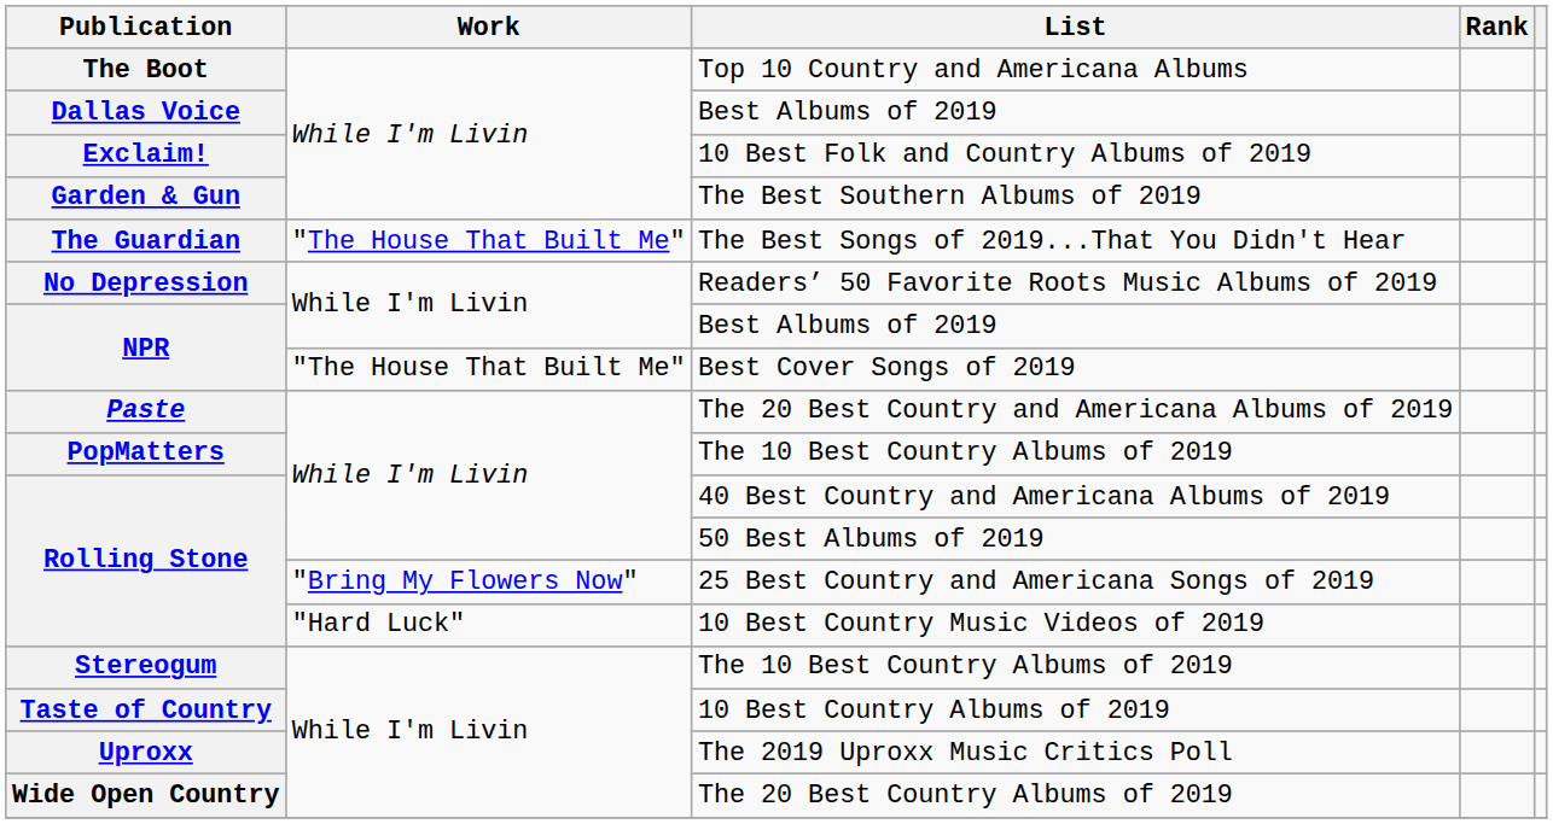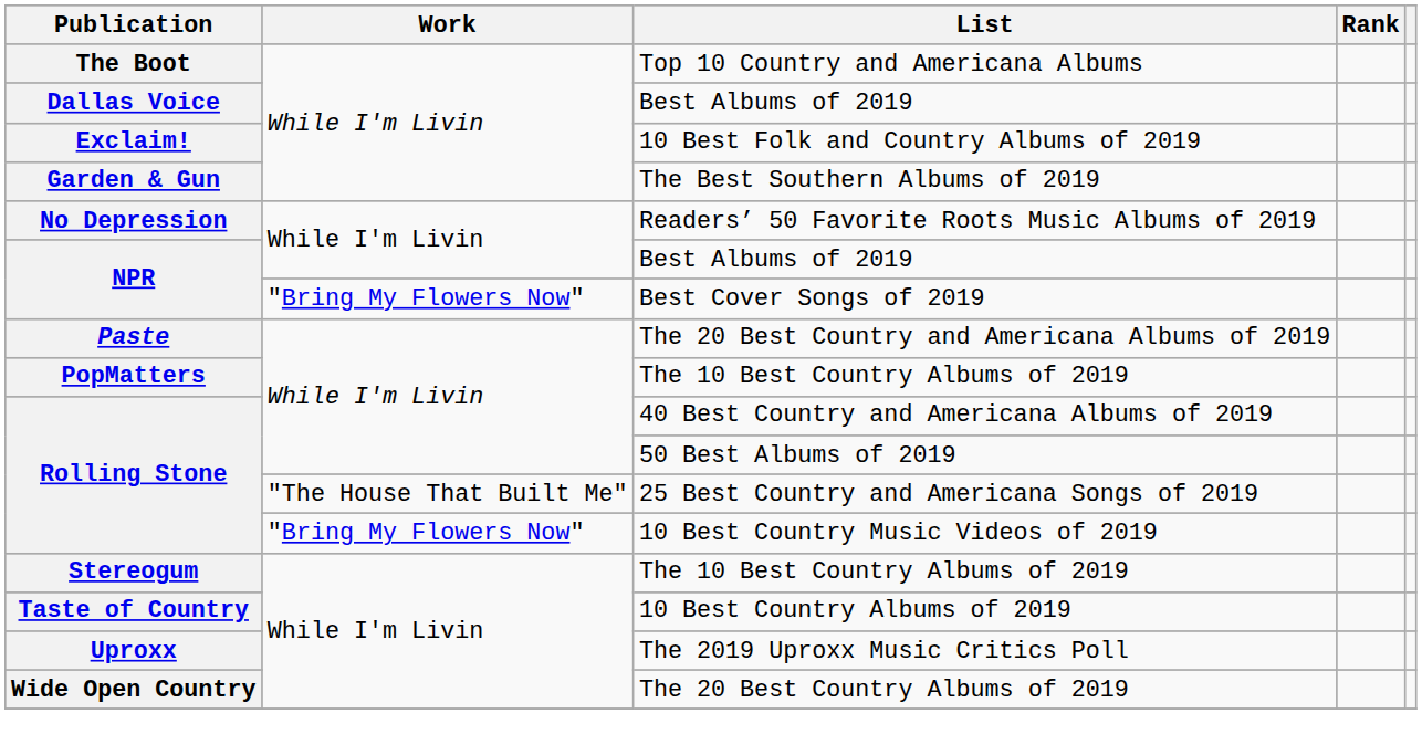 <table class="wikitable">
 <tr>
 <th scope="col">Publication</th>
 <th scope="col">Work</th>
 <th scope="col">List</th>
 <th scope="col">Rank</th>
 <th scope="col"></th>
 </tr>
 <tr>
 <th scope = "row">The Boot</th>
 <td rowspan = "4"><em>While I'm Livin<strong></td>
 <td>Top 10 Country and Americana Albums</td>
 <td></td>
 <td></td>
 </tr>
 <tr>
 <th scope = "row"></em><a href='#'>Dallas Voice</a><em></th>
 <td>Best Albums of 2019</td>
 <td></td>
 <td></td>
 </tr>
 <tr>
 <th scope = "row"></em><a href='#'>Exclaim!</a><em></th>
 <td>10 Best Folk and Country Albums of 2019</td>
 <td></td>
 <td></td>
 </tr>
 <tr>
 <th scope = "row"></em><a href='#'>Garden & Gun</a><em></th>
 <td>The Best Southern Albums of 2019</td>
 <td></td>
 <td></td>
 </tr>
 <tr>
-<th scope = "row"></em><a href='#'>The Guardian</a><em></th>
-<td>"<a href='#'>The House That Built Me</a>"</td>
-<td>The Best Songs of 2019...That You Didn't Hear</td>
-<td></td>
-<td></td>
-</tr>
-<tr>
 <th scope = "row"></em><a href='#'>No Depression</a><em></th>
 <td rowspan = "2"></em>While I'm Livin</strong></td>
 <td>Readers’ 50 Favorite Roots Music Albums of 2019</td>
 <td></td>
 <td></td>
 </tr>
 <tr>
 <th scope = "row" rowspan = "2"><a href='#'>NPR</a></th>
 <td>Best Albums of 2019</td>
 <td></td>
 <td></td>
 </tr>
 <tr>
-<td>"The House That Built Me"</td>
+<td>"<a href='#'>Bring My Flowers Now</a>"</td>
 <td>Best Cover Songs of 2019</td>
 <td></td>
 <td></td>
 </tr>
 <tr>
 <th scope = "row"><em><a href='#'>Paste</a></em></th>
 <td rowspan = "4"><em>While I'm Livin<strong></td>
 <td>The 20 Best Country and Americana Albums of 2019</td>
 <td></td>
 <td></td>
 </tr>
 <tr>
 <th scope = "row"></em><a href='#'>PopMatters</a><em></th>
 <td>The 10 Best Country Albums of 2019</td>
 <td></td>
 <td></td>
 </tr>
 <tr>
 <th scope = "row" rowspan = "4"></em><a href='#'>Rolling Stone</a><em></th>
 <td>40 Best Country and Americana Albums of 2019</td>
 <td></td>
 <td></td>
 </tr>
 <tr>
 <td>50 Best Albums of 2019</td>
 <td></td>
 <td></td>
 </tr>
 <tr>
-<td>"<a href='#'>Bring My Flowers Now</a>"</td>
+<td>"The House That Built Me"</td>
 <td>25 Best Country and Americana Songs of 2019</td>
 <td></td>
 <td></td>
 </tr>
 <tr>
-<td>"Hard Luck" </td>
+<td>"<a href='#'>Bring My Flowers Now</a>"</td>
 <td>10 Best Country Music Videos of 2019</td>
 <td></td>
 <td></td>
 </tr>
 <tr>
 <th scope = "row"></em><a href='#'>Stereogum</a><em></th>
 <td rowspan = "4"></em>While I'm Livin</strong></td>
 <td>The 10 Best Country Albums of 2019</td>
 <td></td>
 <td></td>
 </tr>
 <tr>
 <th scope = "row"><a href='#'>Taste of Country</a></th>
 <td>10 Best Country Albums of 2019</td>
 <td></td>
 <td></td>
 </tr>
 <tr>
 <th scope = "row"><a href='#'>Uproxx</a></th>
 <td>The 2019 Uproxx Music Critics Poll</td>
 <td></td>
 <td></td>
 </tr>
 <tr>
 <th scope = "row">Wide Open Country</th>
 <td>The 20 Best Country Albums of 2019</td>
 <td></td>
 <td></td>
 </tr>
 <tr>
 </tr>
 </table>
